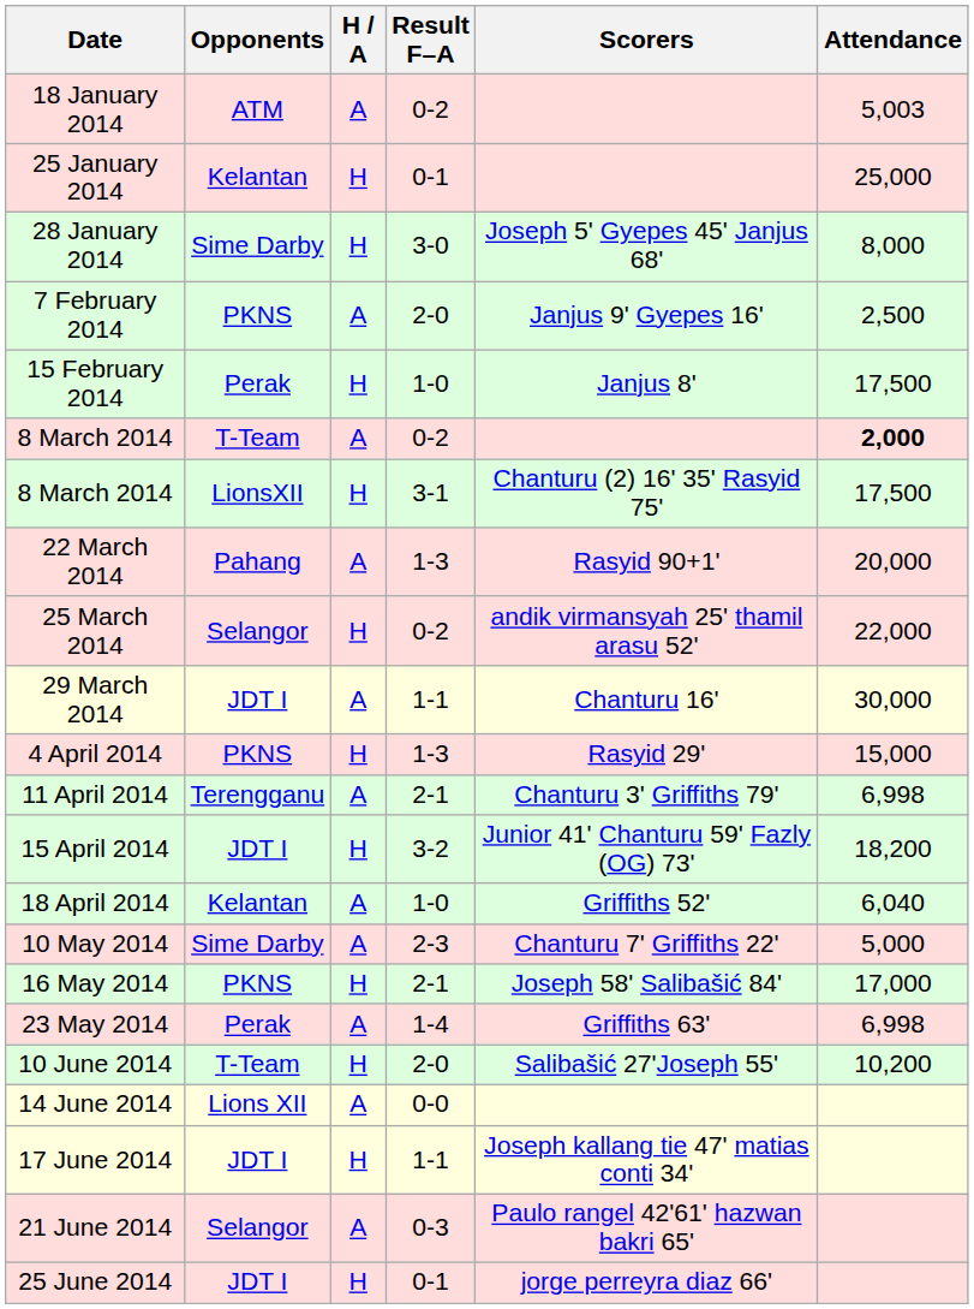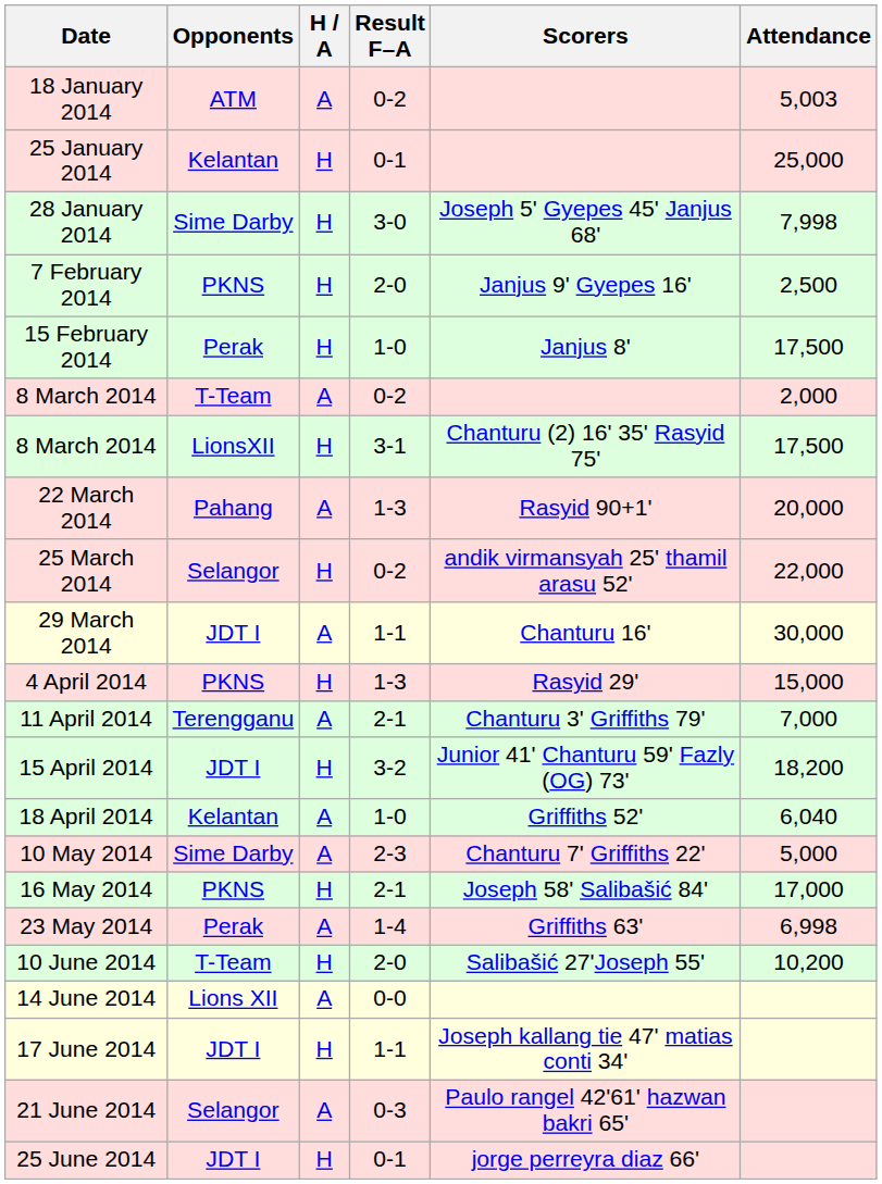 <table class="wikitable" style="text-align:center">
 <tr>
 <th>Date</th>
 <th>Opponents</th>
 <th>H / A</th>
 <th>Result<br>F–A</th>
 <th>Scorers</th>
 <th>Attendance</th>
 </tr>
 <tr bgcolor="#ffdddd">
 <td>18 January 2014</td>
 <td><a href='#'>ATM</a></td>
 <td><a href='#'>A</a></td>
 <td>0-2</td>
 <td></td>
 <td>5,003</td>
 </tr>
 <tr bgcolor="#ffdddd">
 <td>25 January 2014</td>
 <td><a href='#'>Kelantan</a></td>
 <td><a href='#'>H</a></td>
 <td>0-1</td>
 <td></td>
 <td>25,000</td>
 </tr>
 <tr bgcolor="#ddffdd">
 <td>28 January 2014</td>
 <td><a href='#'>Sime Darby</a></td>
 <td><a href='#'>H</a></td>
 <td>3-0</td>
 <td><a href='#'>Joseph</a> 5' <a href='#'>Gyepes</a> 45' <a href='#'>Janjus</a> 68'</td>
-<td>8,000</td>
+<td>7,998</td>
 </tr>
 <tr bgcolor="#ddffdd">
 <td>7 February 2014</td>
 <td><a href='#'>PKNS</a></td>
-<td><a href='#'>A</a></td>
+<td><a href='#'>H</a></td>
 <td>2-0</td>
 <td><a href='#'>Janjus</a> 9' <a href='#'>Gyepes</a> 16'</td>
 <td>2,500</td>
 </tr>
 <tr bgcolor="#ddffdd">
 <td>15 February 2014</td>
 <td><a href='#'>Perak</a></td>
 <td><a href='#'>H</a></td>
 <td>1-0</td>
 <td><a href='#'>Janjus</a> 8'</td>
 <td>17,500</td>
 </tr>
 <tr bgcolor="#ffdddd">
 <td>8 March 2014</td>
 <td><a href='#'>T-Team</a></td>
 <td><a href='#'>A</a></td>
 <td>0-2</td>
 <td></td>
-<td><strong>2,000</strong></td>
+<td>2,000</td>
 </tr>
 <tr bgcolor="#ddffdd">
 <td>8 March 2014</td>
 <td><a href='#'>LionsXII</a></td>
 <td><a href='#'>H</a></td>
 <td>3-1</td>
 <td><a href='#'>Chanturu</a> (2) 16' 35' <a href='#'>Rasyid</a> 75'</td>
 <td>17,500</td>
 </tr>
 <tr bgcolor="#ffdddd">
 <td>22 March 2014</td>
 <td><a href='#'>Pahang</a></td>
 <td><a href='#'>A</a></td>
 <td>1-3</td>
 <td><a href='#'>Rasyid</a> 90+1'</td>
 <td>20,000</td>
 </tr>
 <tr bgcolor="#ffdddd">
 <td>25 March 2014</td>
 <td><a href='#'>Selangor</a></td>
 <td><a href='#'>H</a></td>
 <td>0-2</td>
 <td><a href='#'>andik virmansyah</a> 25' <a href='#'>thamil arasu</a> 52' </td>
 <td>22,000</td>
 </tr>
 <tr bgcolor="#FFFFDD">
 <td>29 March 2014</td>
 <td><a href='#'>JDT I</a></td>
 <td><a href='#'>A</a></td>
 <td>1-1</td>
 <td><a href='#'>Chanturu</a> 16'</td>
 <td>30,000</td>
 </tr>
 <tr bgcolor="#ffdddd">
 <td>4 April 2014</td>
 <td><a href='#'>PKNS</a></td>
 <td><a href='#'>H</a></td>
 <td>1-3</td>
 <td><a href='#'>Rasyid</a> 29'</td>
 <td>15,000</td>
 </tr>
 <tr bgcolor="#ddffdd">
 <td>11 April 2014</td>
 <td><a href='#'>Terengganu</a></td>
 <td><a href='#'>A</a></td>
 <td>2-1</td>
 <td><a href='#'>Chanturu</a> 3' <a href='#'>Griffiths</a> 79'</td>
-<td>6,998</td>
+<td>7,000</td>
 </tr>
 <tr bgcolor="#ddffdd">
 <td>15 April 2014</td>
 <td><a href='#'>JDT I</a></td>
 <td><a href='#'>H</a></td>
 <td>3-2</td>
 <td><a href='#'>Junior</a> 41' <a href='#'>Chanturu</a> 59' <a href='#'>Fazly</a> (<a href='#'>OG</a>) 73'</td>
 <td>18,200</td>
 </tr>
 <tr bgcolor="#ddffdd">
 <td>18 April 2014</td>
 <td><a href='#'>Kelantan</a></td>
 <td><a href='#'>A</a></td>
 <td>1-0</td>
 <td><a href='#'>Griffiths</a> 52'</td>
 <td>6,040</td>
 </tr>
 <tr bgcolor="#ffdddd">
 <td>10 May 2014</td>
 <td><a href='#'>Sime Darby</a></td>
 <td><a href='#'>A</a></td>
 <td>2-3</td>
 <td><a href='#'>Chanturu</a> 7' <a href='#'>Griffiths</a> 22'</td>
 <td>5,000</td>
 </tr>
 <tr bgcolor="#ddffdd">
 <td>16 May 2014</td>
 <td><a href='#'>PKNS</a></td>
 <td><a href='#'>H</a></td>
 <td>2-1</td>
 <td><a href='#'>Joseph</a> 58' <a href='#'>Salibašić</a> 84'</td>
 <td>17,000</td>
 </tr>
 <tr bgcolor="#ffdddd">
 <td>23 May 2014</td>
 <td><a href='#'>Perak</a></td>
 <td><a href='#'>A</a></td>
 <td>1-4</td>
 <td><a href='#'>Griffiths</a> 63'</td>
 <td>6,998</td>
 </tr>
 <tr bgcolor="#ddffdd">
 <td>10 June 2014</td>
 <td><a href='#'>T-Team</a></td>
 <td><a href='#'>H</a></td>
 <td>2-0</td>
 <td><a href='#'>Salibašić</a> 27'<a href='#'>Joseph</a> 55'</td>
 <td>10,200</td>
 </tr>
 <tr bgcolor="#FFFFDD">
 <td>14 June 2014</td>
 <td><a href='#'>Lions XII</a></td>
 <td><a href='#'>A</a></td>
 <td>0-0</td>
 <td></td>
 <td></td>
 </tr>
 <tr bgcolor="#FFFFDD">
 <td>17 June 2014</td>
 <td><a href='#'>JDT I</a></td>
 <td><a href='#'>H</a></td>
 <td>1-1</td>
 <td><a href='#'>Joseph kallang tie</a> 47'  <a href='#'>matias conti</a> 34' </td>
 <td></td>
 </tr>
 <tr bgcolor="#ffdddd">
 <td>21 June 2014</td>
 <td><a href='#'>Selangor</a></td>
 <td><a href='#'>A</a></td>
 <td>0-3</td>
 <td><a href='#'>Paulo rangel</a> 42'61' <a href='#'>hazwan bakri</a> 65'</td>
 <td></td>
 </tr>
 <tr bgcolor="ffdddd">
 <td>25 June 2014</td>
 <td><a href='#'>JDT I</a></td>
 <td><a href='#'>H</a></td>
 <td>0-1</td>
 <td><a href='#'>jorge perreyra diaz</a> 66' </td>
 <td></td>
 </tr>
 </table>
